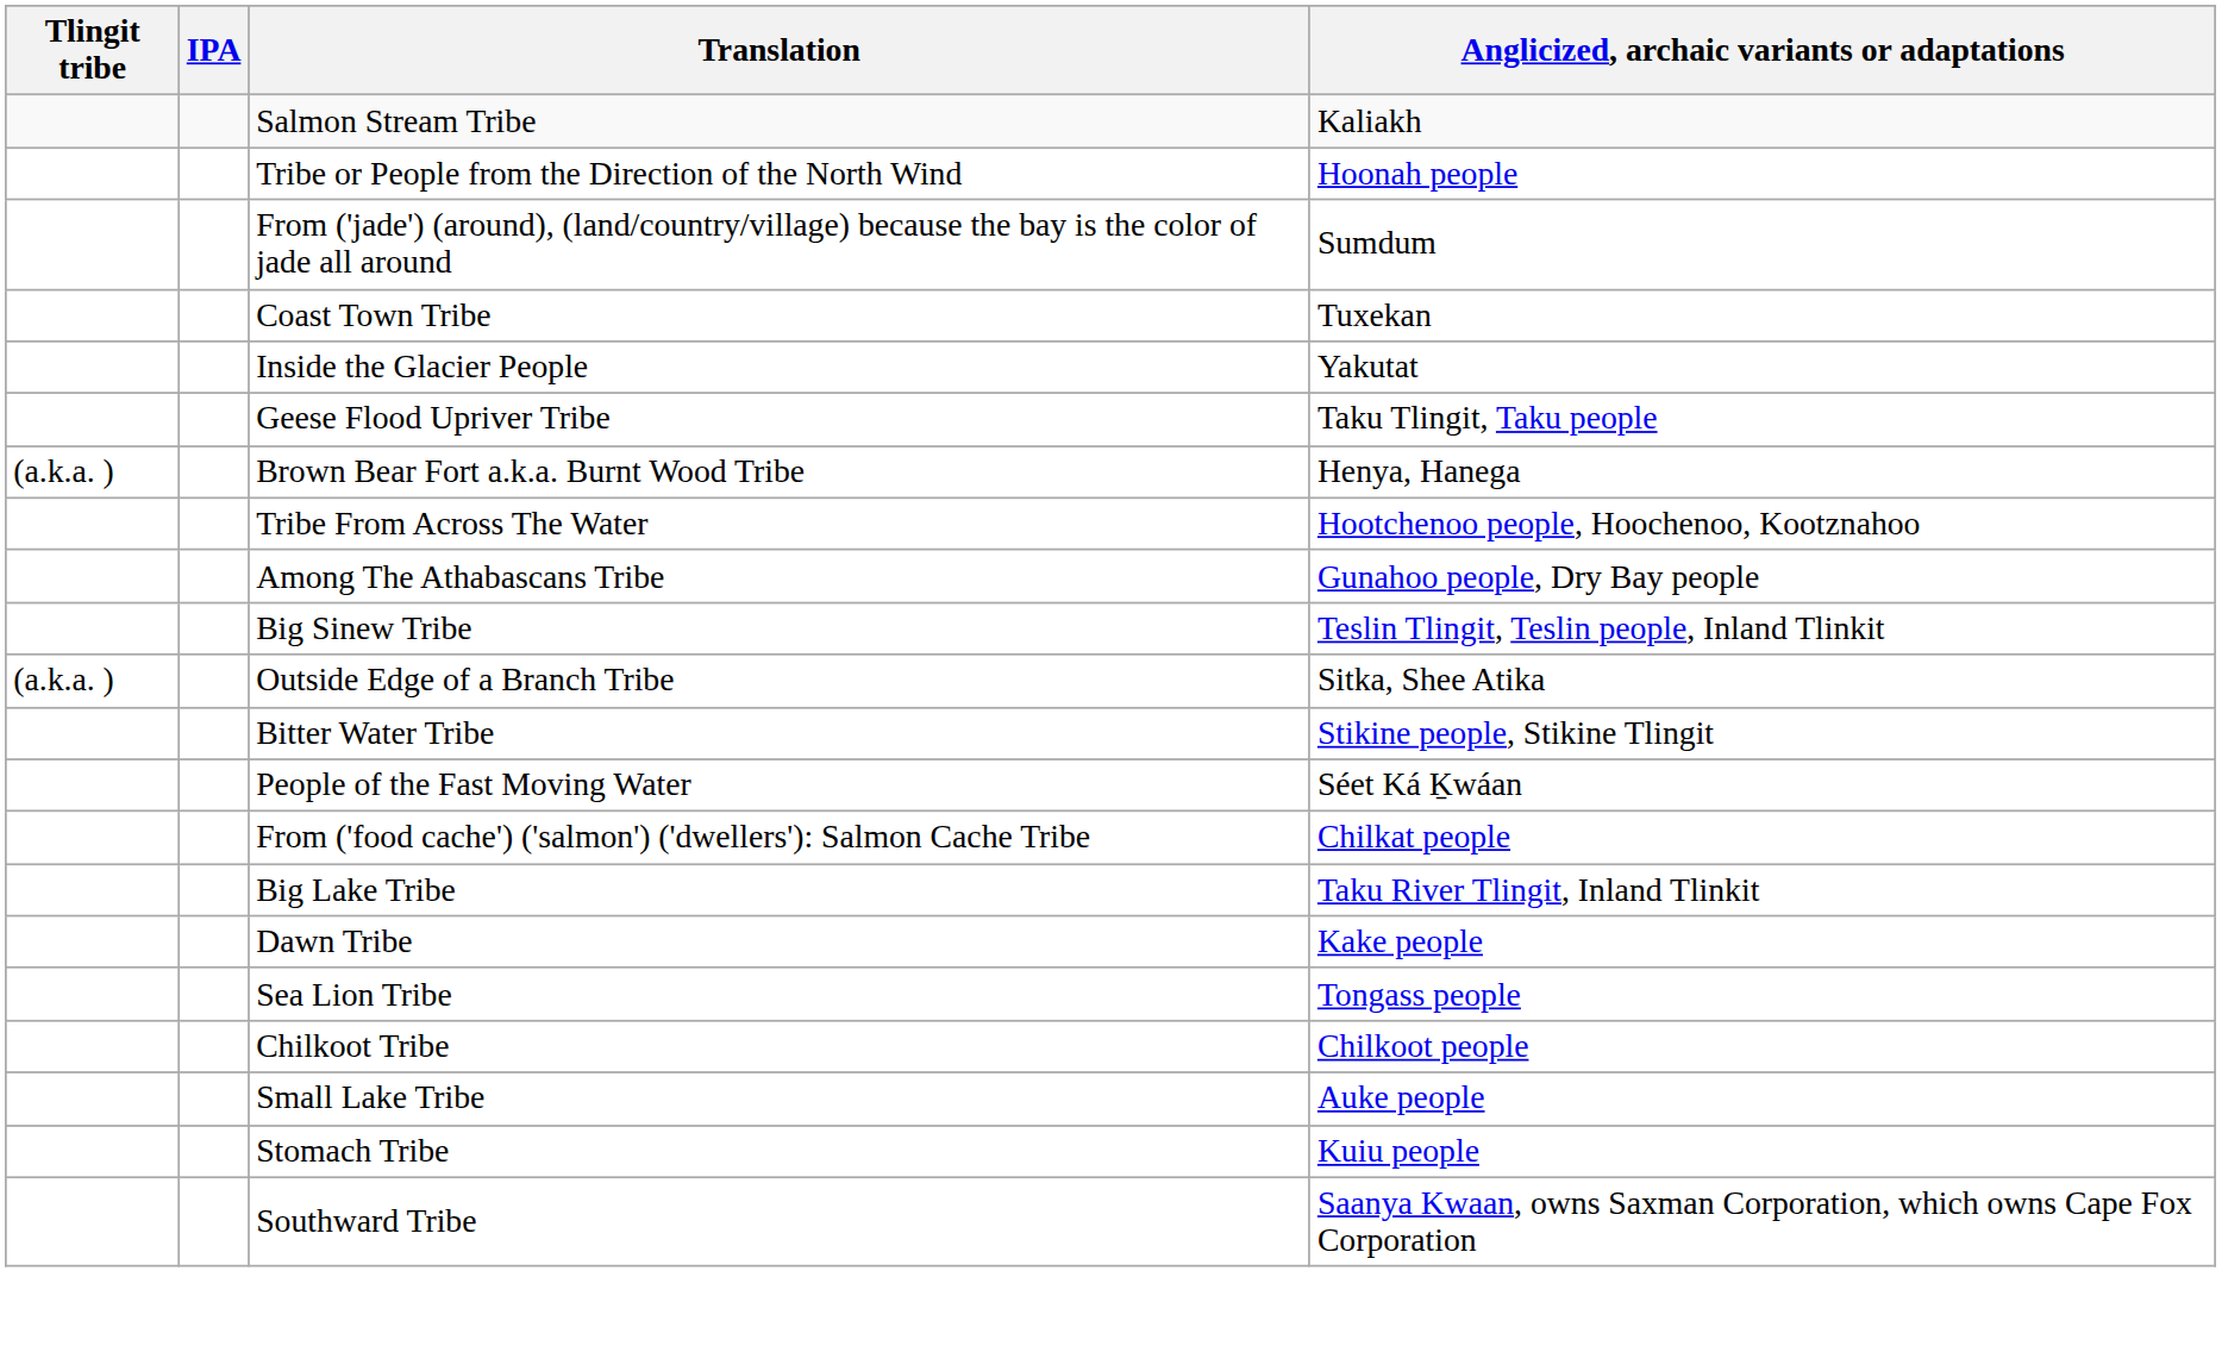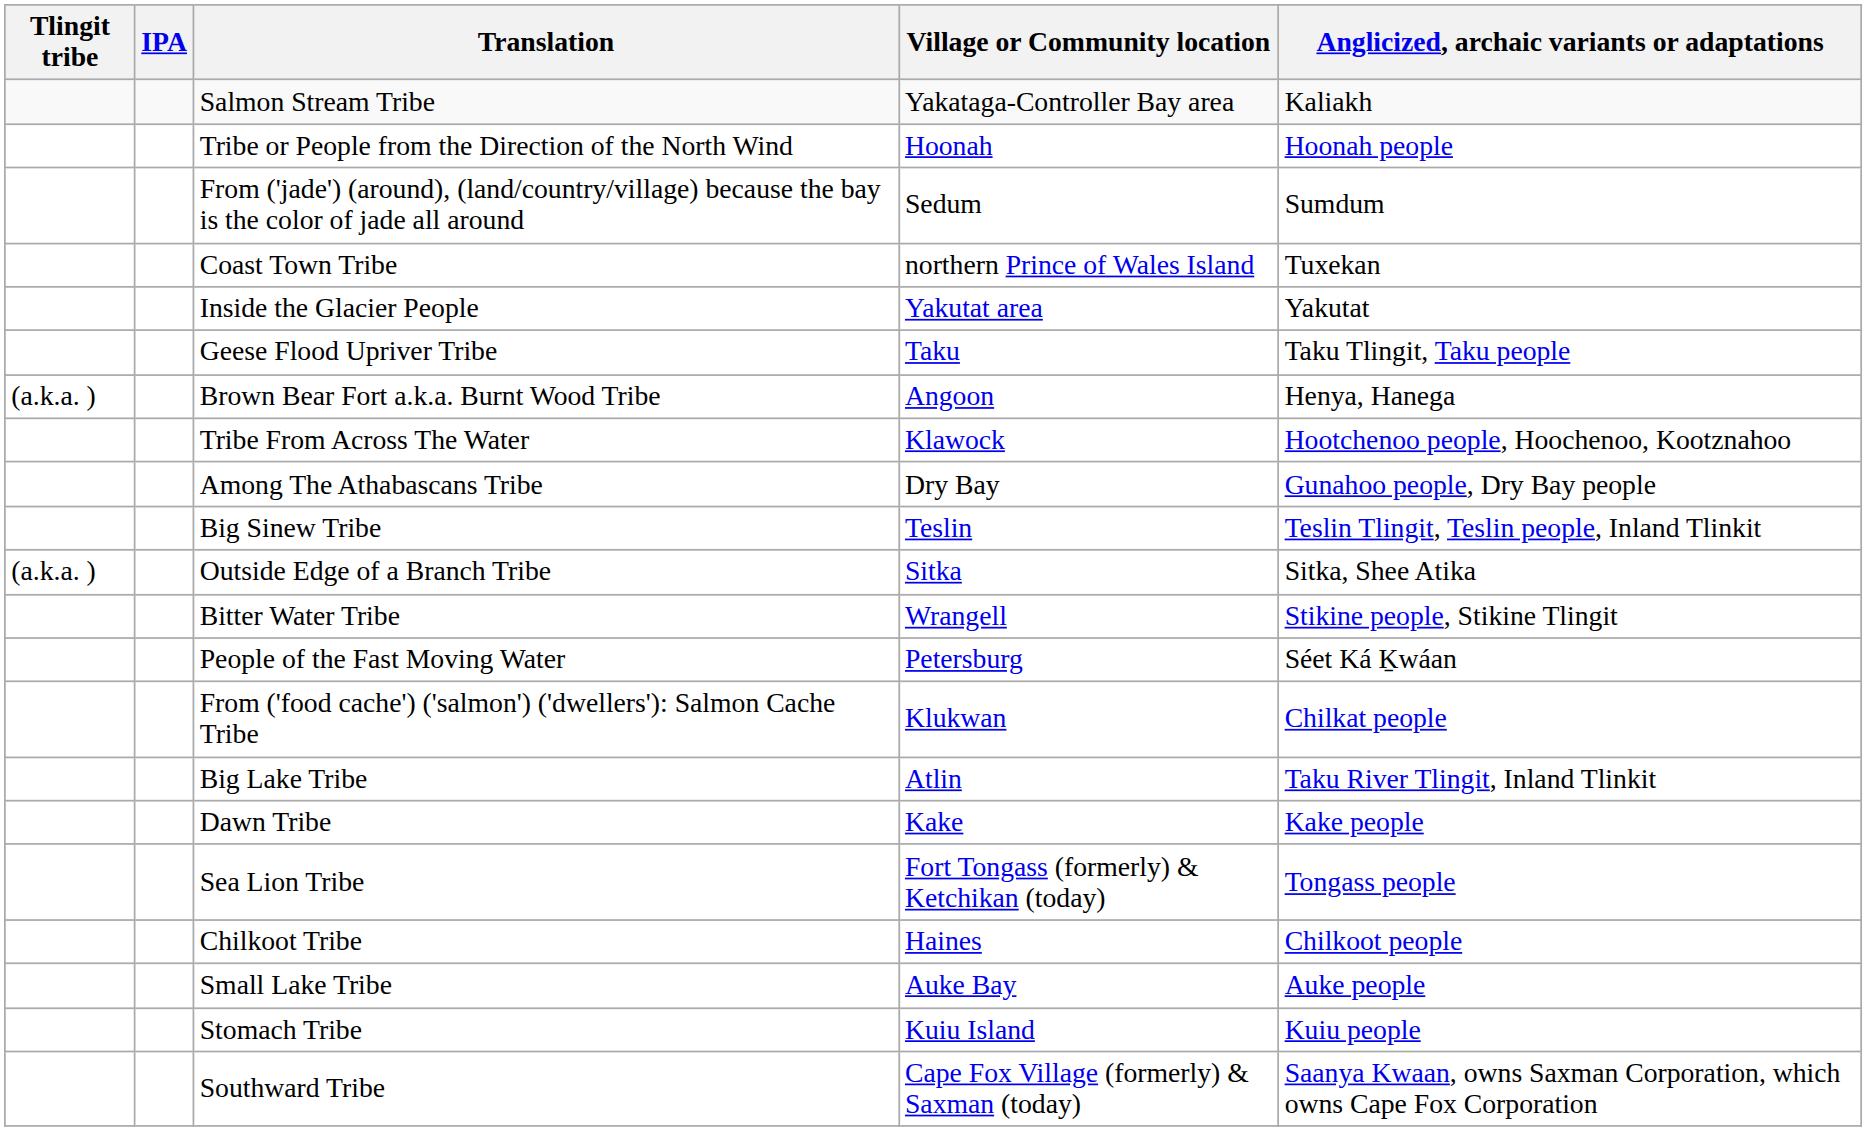 <table class="wikitable" width="85%">
 <tr bicolor="#FFFFFF">
 <th>Tlingit tribe</th>
 <th><a href='#'>IPA</a></th>
 <th>Translation</th>
+<th>Village or Community location</th>
 <th><a href='#'>Anglicized</a>, archaic variants or adaptations</th>
 </tr>
 <tr bicolor="#FFFFFF">
 <td></td>
 <td></td>
 <td>Salmon Stream Tribe</td>
+<td>Yakataga-Controller Bay area</td>
 <td>Kaliakh</td>
 </tr>
 <tr bgcolor="#FFFFFF">
 <td></td>
 <td></td>
 <td>Tribe or People from the Direction of the North Wind</td>
+<td><a href='#'>Hoonah</a></td>
 <td><a href='#'>Hoonah people</a></td>
 </tr>
 <tr bgcolor="#FFFFFF">
 <td></td>
 <td></td>
 <td>From  ('jade')  (around),  (land/country/village) because the bay is the color of jade all around</td>
+<td>Sedum</td>
 <td>Sumdum</td>
 </tr>
 <tr bgcolor="#FFFFFF">
 <td></td>
 <td></td>
 <td>Coast Town Tribe</td>
+<td>northern <a href='#'>Prince of Wales Island</a></td>
 <td>Tuxekan</td>
 </tr>
 <tr bgcolor="#FFFFFF">
 <td></td>
 <td></td>
 <td>Inside the Glacier People</td>
+<td><a href='#'>Yakutat area</a></td>
 <td>Yakutat</td>
 </tr>
 <tr bgcolor="#FFFFFF">
 <td></td>
 <td></td>
 <td>Geese Flood Upriver Tribe</td>
+<td><a href='#'>Taku</a></td>
 <td>Taku Tlingit, <a href='#'>Taku people</a></td>
 </tr>
 <tr bgcolor="#FFFFFF">
 <td> (a.k.a. ) </td>
 <td></td>
 <td>Brown Bear Fort a.k.a. Burnt Wood Tribe</td>
+<td><a href='#'>Angoon</a></td>
 <td>Henya, Hanega</td>
 </tr>
 <tr bgcolor="#FFFFFF">
 <td></td>
 <td></td>
 <td>Tribe From Across The Water</td>
+<td><a href='#'>Klawock</a></td>
 <td><a href='#'>Hootchenoo people</a>, Hoochenoo, Kootznahoo</td>
 </tr>
 <tr bgcolor="#FFFFFF">
 <td></td>
 <td></td>
 <td>Among The Athabascans Tribe</td>
+<td>Dry Bay</td>
 <td><a href='#'>Gunahoo people</a>, Dry Bay people</td>
 </tr>
 <tr bgcolor="#FFFFFF">
 <td></td>
 <td></td>
 <td>Big Sinew Tribe</td>
+<td><a href='#'>Teslin</a></td>
 <td><a href='#'>Teslin Tlingit</a>, <a href='#'>Teslin people</a>, Inland Tlinkit</td>
 </tr>
 <tr bgcolor="#FFFFFF">
 <td> (a.k.a. ) </td>
 <td></td>
 <td>Outside Edge of a Branch Tribe</td>
+<td><a href='#'>Sitka</a></td>
 <td>Sitka, Shee Atika</td>
 </tr>
 <tr bgcolor="#FFFFFF">
 <td></td>
 <td></td>
 <td>Bitter Water Tribe</td>
+<td><a href='#'>Wrangell</a></td>
 <td><a href='#'>Stikine people</a>, Stikine Tlingit</td>
 </tr>
 <tr bgcolor="#FFFFFF">
 <td></td>
 <td></td>
 <td>People of the Fast Moving Water</td>
+<td><a href='#'>Petersburg</a></td>
 <td>Séet Ká Ḵwáan</td>
 </tr>
 <tr bgcolor="#FFFFFF">
 <td></td>
 <td></td>
 <td>From  ('food cache')  ('salmon')  ('dwellers'): Salmon Cache Tribe</td>
+<td><a href='#'>Klukwan</a></td>
 <td><a href='#'>Chilkat people</a></td>
 </tr>
 <tr bgcolor="#FFFFFF">
 <td></td>
 <td></td>
 <td>Big Lake Tribe</td>
+<td><a href='#'>Atlin</a></td>
 <td><a href='#'>Taku River Tlingit</a>, Inland Tlinkit</td>
 </tr>
 <tr bgcolor="#FFFFFF">
 <td></td>
 <td></td>
 <td>Dawn Tribe</td>
+<td><a href='#'>Kake</a></td>
 <td><a href='#'>Kake people</a></td>
 </tr>
 <tr bgcolor="#FFFFFF">
 <td></td>
 <td></td>
 <td>Sea Lion Tribe</td>
+<td><a href='#'>Fort Tongass</a> (formerly) & <a href='#'>Ketchikan</a> (today)</td>
 <td><a href='#'>Tongass people</a></td>
 </tr>
 <tr bgcolor="#FFFFFF">
 <td></td>
 <td></td>
 <td>Chilkoot Tribe</td>
+<td><a href='#'>Haines</a></td>
 <td><a href='#'>Chilkoot people</a></td>
 </tr>
 <tr bgcolor="#FFFFFF">
 <td></td>
 <td></td>
 <td>Small Lake Tribe</td>
+<td><a href='#'>Auke Bay</a></td>
 <td><a href='#'>Auke people</a></td>
 </tr>
 <tr bgcolor="#FFFFFF">
 <td></td>
 <td></td>
 <td>Stomach Tribe</td>
+<td><a href='#'>Kuiu Island</a></td>
 <td><a href='#'>Kuiu people</a></td>
 </tr>
 <tr bgcolor="#FFFFFF">
 <td></td>
 <td></td>
 <td>Southward Tribe</td>
+<td><a href='#'>Cape Fox Village</a> (formerly) & <a href='#'>Saxman</a> (today)</td>
 <td><a href='#'>Saanya Kwaan</a>, owns Saxman Corporation, which owns Cape Fox Corporation</td>
 </tr>
 </table>
